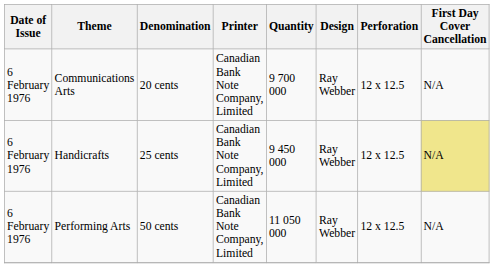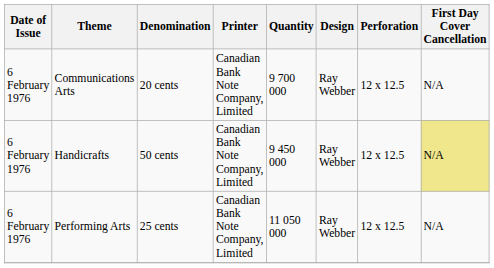 <table class="wikitable sortable">
 <tr>
 <th>Date of Issue</th>
 <th>Theme</th>
 <th>Denomination</th>
 <th>Printer</th>
 <th>Quantity</th>
 <th>Design</th>
 <th>Perforation</th>
 <th>First Day Cover Cancellation</th>
 </tr>
 <tr>
 <td>6 February 1976 </td>
 <td>Communications Arts</td>
 <td>20 cents</td>
 <td>Canadian Bank Note Company, Limited</td>
 <td>9 700 000</td>
 <td>Ray Webber</td>
 <td>12 x 12.5</td>
 <td>N/A</td>
 </tr>
 <tr>
 <td>6 February 1976</td>
 <td>Handicrafts</td>
-<td>25 cents</td>
+<td>50 cents</td>
 <td>Canadian Bank Note Company, Limited</td>
 <td>9 450 000</td>
 <td>Ray Webber</td>
 <td>12 x 12.5</td>
 <td style="background: khaki;">N/A</td>
 </tr>
 <tr>
 <td>6 February 1976</td>
 <td>Performing Arts</td>
-<td>50 cents</td>
+<td>25 cents</td>
 <td>Canadian Bank Note Company, Limited</td>
 <td>11 050 000</td>
 <td>Ray Webber</td>
 <td>12 x 12.5</td>
 <td>N/A</td>
 </tr>
 <tr>
 </tr>
 </table>
